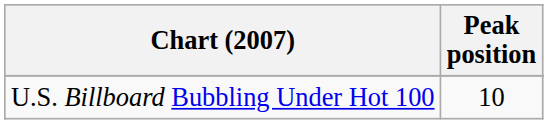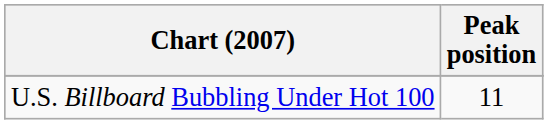 <table class="wikitable">
 <tr>
 <th>Chart (2007)</th>
 <th>Peak<br>position</th>
 </tr>
 <tr>
 </tr>
 <tr>
 <td align="left">U.S. <em>Billboard</em> <a href='#'>Bubbling Under Hot 100</a></td>
-<td align="center">10</td>
+<td align="center">11</td>
 </tr>
 </table>
